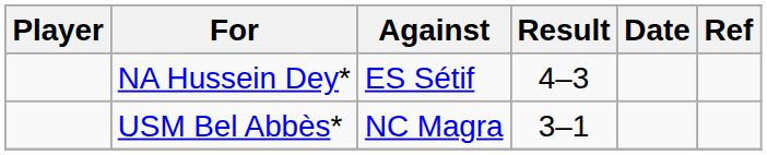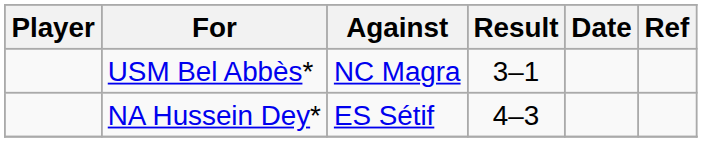 <table class="wikitable" style="font-size: 95%;">
 <tr>
 <th>Player</th>
 <th>For</th>
 <th>Against</th>
 <th style="text-align:center">Result</th>
 <th>Date</th>
 <th>Ref</th>
 </tr>
 <tr>
 <td> </td>
+<td><a href='#'>USM Bel Abbès</a>*</td>
+<td><a href='#'>NC Magra</a></td>
+<td style="text-align:center;">3–1</td>
+<td></td>
+<td></td>
+</tr>
+<tr>
+<td> </td>
 <td><a href='#'>NA Hussein Dey</a>*</td>
 <td><a href='#'>ES Sétif</a></td>
 <td style="text-align:center;">4–3</td>
 <td></td>
 <td></td>
 </tr>
 <tr>
-<td> </td>
-<td><a href='#'>USM Bel Abbès</a>*</td>
-<td><a href='#'>NC Magra</a></td>
-<td style="text-align:center;">3–1</td>
-<td></td>
-<td></td>
-</tr>
-<tr>
 </tr>
 </table>
